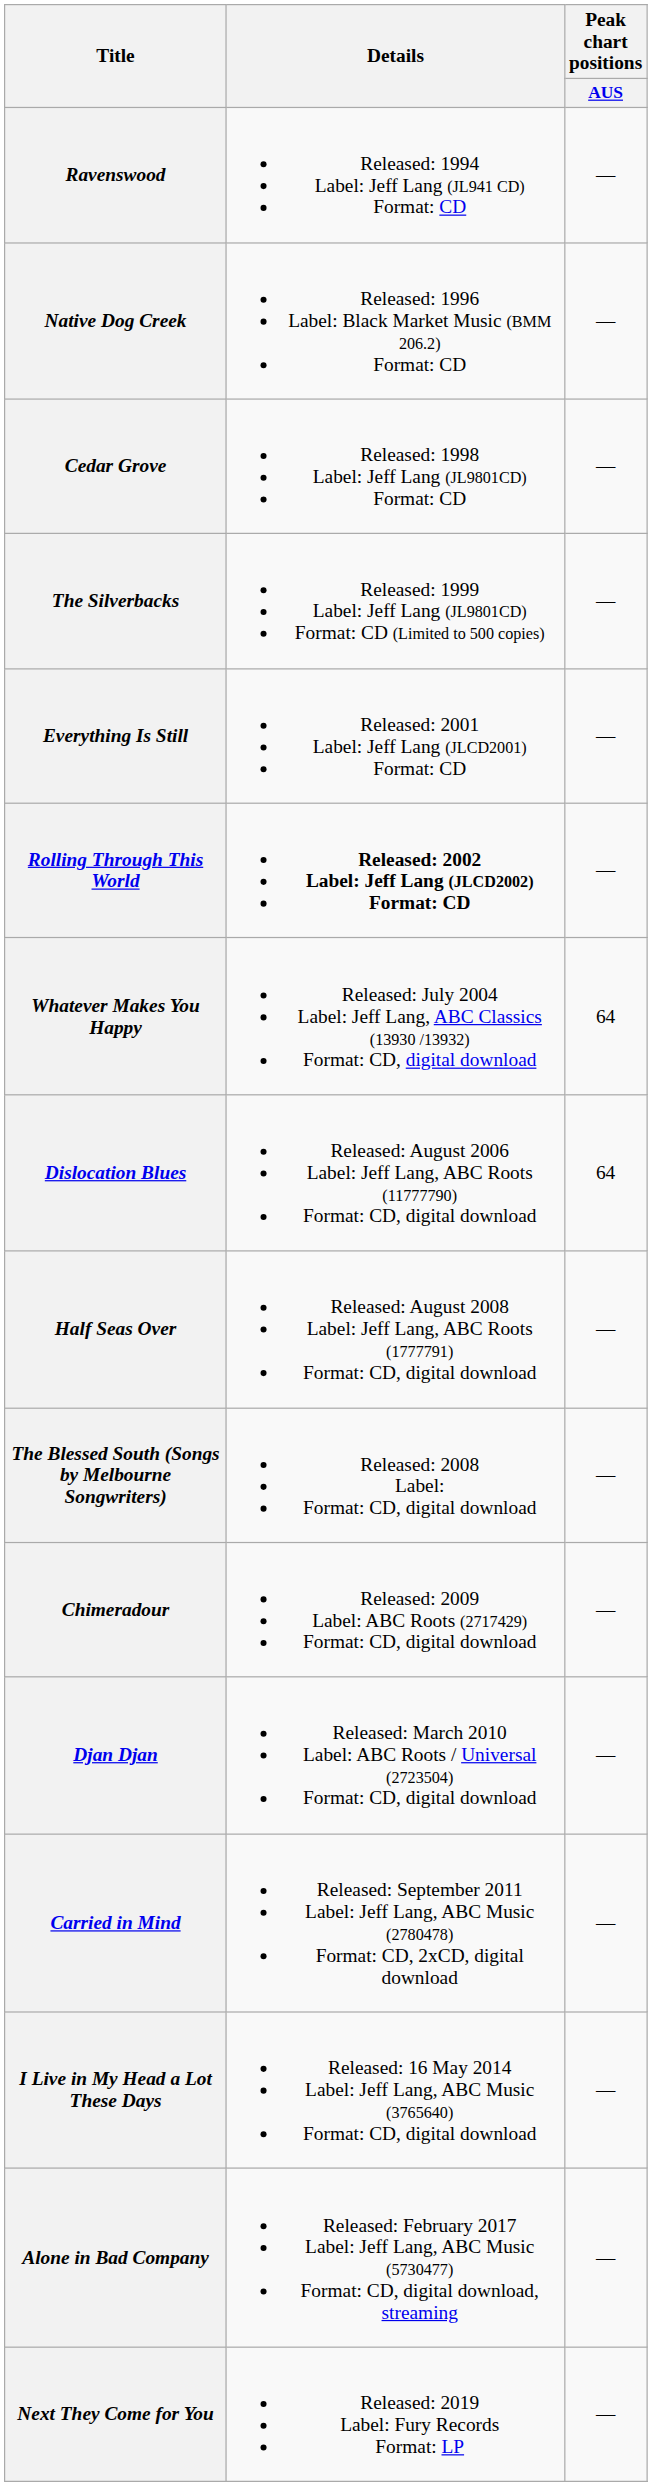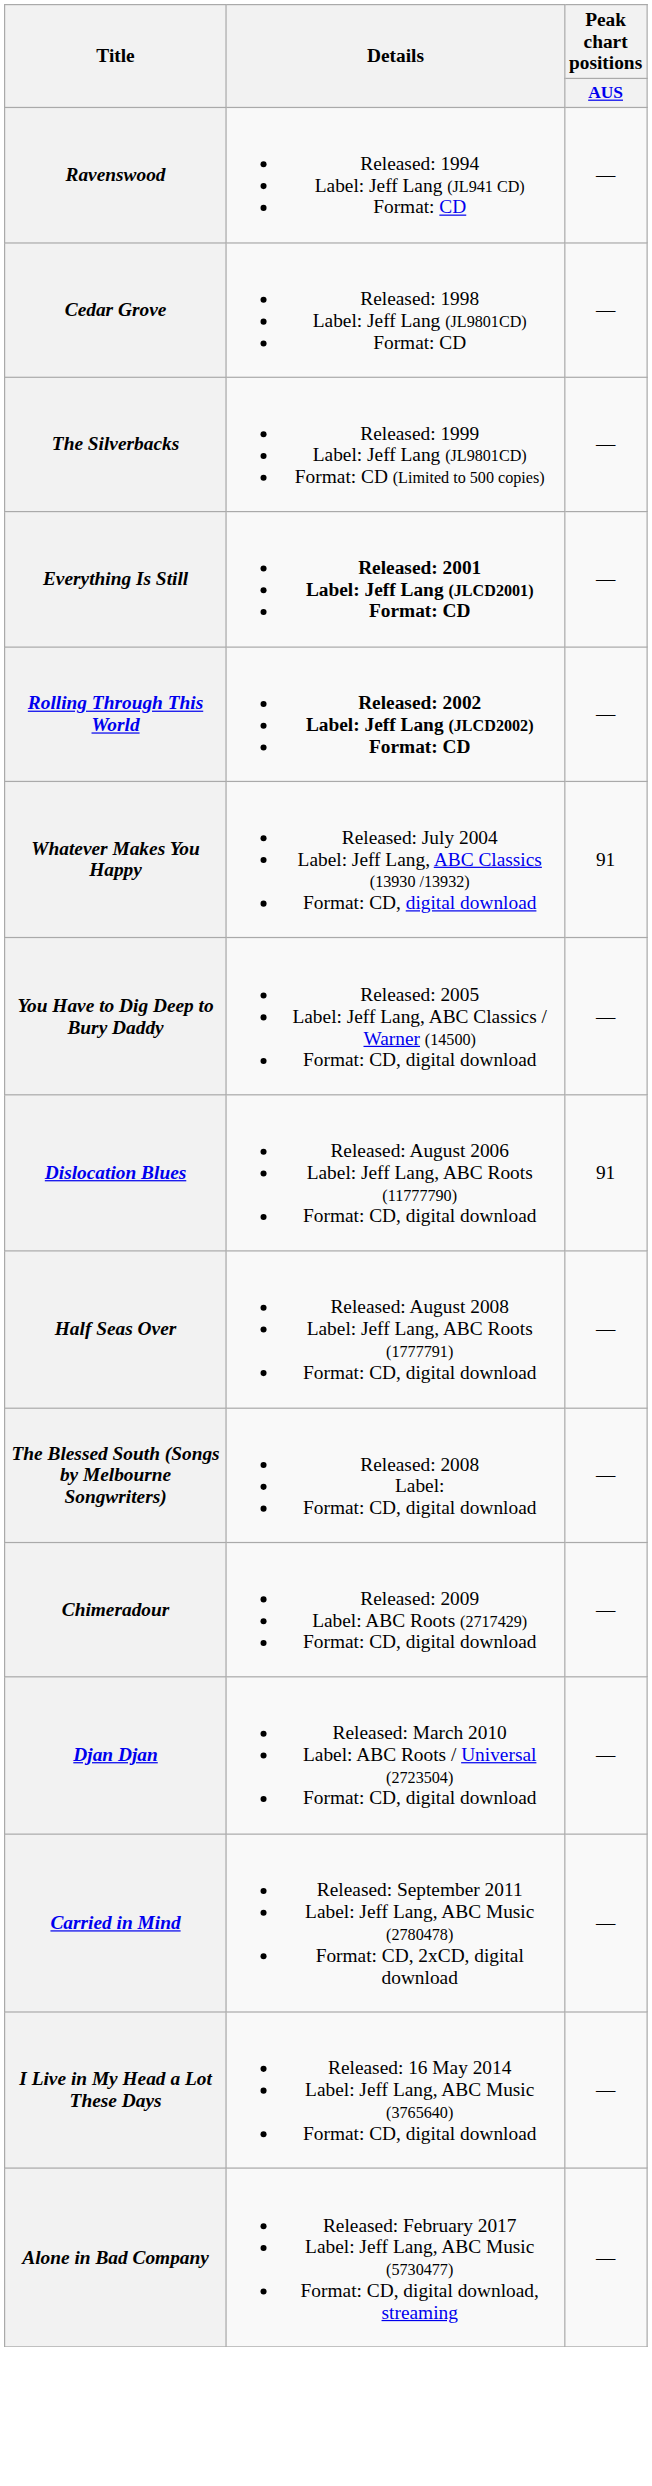 <table class="wikitable plainrowheaders" style="text-align:center;" border="1">
 <tr>
 <th scope="col" rowspan="2" style="width:11em;">Title</th>
 <th scope="col" rowspan="2" style="width:17em;">Details</th>
 <th scope="col" colspan="1">Peak chart positions</th>
 </tr>
 <tr>
 <th scope="col" style="width:3em;font-size:90%;"><a href='#'>AUS</a><br></th>
 </tr>
 <tr>
 <th scope="row"><em>Ravenswood</em></th>
 <td><br><ul><li>Released: 1994</li><li>Label: Jeff Lang <small>(JL941 CD)</small></li><li>Format: <a href='#'>CD</a></li></ul></td>
 <td>—</td>
 </tr>
 <tr>
-<th scope="row"><em>Native Dog Creek</em></th>
-<td><br><ul><li>Released: 1996</li><li>Label: Black Market Music <small>(BMM 206.2)</small></li><li>Format: CD</li></ul></td>
-<td>—</td>
-</tr>
-<tr>
 <th scope="row"><em>Cedar Grove</em></th>
 <td><br><ul><li>Released: 1998</li><li>Label: Jeff Lang <small>(JL9801CD)</small></li><li>Format: CD</li></ul></td>
 <td>—</td>
 </tr>
 <tr>
 <th scope="row"><em>The Silverbacks</em> </th>
 <td><br><ul><li>Released: 1999</li><li>Label: Jeff Lang <small>(JL9801CD)</small></li><li>Format: CD <small>(Limited to 500 copies)</small></li></ul></td>
 <td>—</td>
 </tr>
 <tr>
 <th scope="row"><em>Everything Is Still</em> </th>
-<td><br><ul><li>Released: 2001</li><li>Label: Jeff Lang <small>(JLCD2001)</small></li><li>Format: CD</li></ul></td>
+<td><strong><br><ul><li>Released: 2001</li><li>Label: Jeff Lang <small>(JLCD2001)</small></li><li>Format: CD</li></ul></strong></td>
 <td>—</td>
 </tr>
 <tr>
 <th scope="row"><em><a href='#'>Rolling Through This World</a></em> </th>
 <td><strong><br><ul><li>Released: 2002</li><li>Label: Jeff Lang <small>(JLCD2002)</small></li><li>Format: CD</li></ul></strong></td>
 <td>—</td>
 </tr>
 <tr>
 <th scope="row"><em>Whatever Makes You Happy</em></th>
 <td><br><ul><li>Released: July 2004</li><li>Label: Jeff Lang, <a href='#'>ABC Classics</a> <small>(13930 /13932)</small></li><li>Format: CD, <a href='#'>digital download</a></li></ul></td>
-<td>64</td>
+<td>91</td>
+</tr>
+<tr>
+<th scope="row"><em>You Have to Dig Deep to Bury Daddy</em></th>
+<td><br><ul><li>Released: 2005</li><li>Label: Jeff Lang, ABC Classics / <a href='#'>Warner</a> <small>(14500)</small></li><li>Format: CD, digital download</li></ul></td>
+<td>—</td>
 </tr>
 <tr>
 <th scope="row"><em><a href='#'>Dislocation Blues</a></em> </th>
 <td><br><ul><li>Released: August 2006</li><li>Label: Jeff Lang, ABC Roots <small>(11777790)</small></li><li>Format: CD, digital download</li></ul></td>
-<td>64</td>
+<td>91</td>
 </tr>
 <tr>
 <th scope="row"><em>Half Seas Over</em></th>
 <td><br><ul><li>Released: August 2008</li><li>Label: Jeff Lang, ABC Roots <small>(1777791)</small></li><li>Format: CD, digital download</li></ul></td>
 <td>—</td>
 </tr>
 <tr>
 <th scope="row"><em>The Blessed South (Songs by Melbourne Songwriters)</em></th>
 <td><br><ul><li>Released: 2008</li><li>Label:</li><li>Format: CD, digital download</li></ul></td>
 <td>—</td>
 </tr>
 <tr>
 <th scope="row"><em>Chimeradour</em></th>
 <td><br><ul><li>Released: 2009</li><li>Label: ABC Roots <small>(2717429)</small></li><li>Format: CD, digital download</li></ul></td>
 <td>—</td>
 </tr>
 <tr>
 <th scope="row"><em><a href='#'>Djan Djan</a></em> </th>
 <td><br><ul><li>Released: March 2010</li><li>Label: ABC Roots / <a href='#'>Universal</a> <small>(2723504)</small></li><li>Format: CD, digital download</li></ul></td>
 <td>—</td>
 </tr>
 <tr>
 <th scope="row"><em><a href='#'>Carried in Mind</a></em></th>
 <td><br><ul><li>Released: September 2011</li><li>Label: Jeff Lang, ABC Music <small>(2780478)</small></li><li>Format: CD, 2xCD, digital download</li></ul></td>
 <td>—</td>
 </tr>
 <tr>
 <th scope="row"><em>I Live in My Head a Lot These Days</em></th>
 <td><br><ul><li>Released: 16 May 2014</li><li>Label: Jeff Lang, ABC Music <small>(3765640)</small></li><li>Format: CD, digital download</li></ul></td>
 <td>—</td>
 </tr>
 <tr>
 <th scope="row"><em>Alone in Bad Company</em></th>
 <td><br><ul><li>Released: February 2017</li><li>Label: Jeff Lang, ABC Music <small>(5730477)</small></li><li>Format: CD, digital download, <a href='#'>streaming</a></li></ul></td>
 <td>—</td>
 </tr>
 <tr>
-<th scope="row"><em>Next They Come for You</em> </th>
-<td><br><ul><li>Released: 2019</li><li>Label: Fury Records</li><li>Format: <a href='#'>LP</a></li></ul></td>
-<td>—</td>
-</tr>
-<tr>
 </tr>
 </table>
